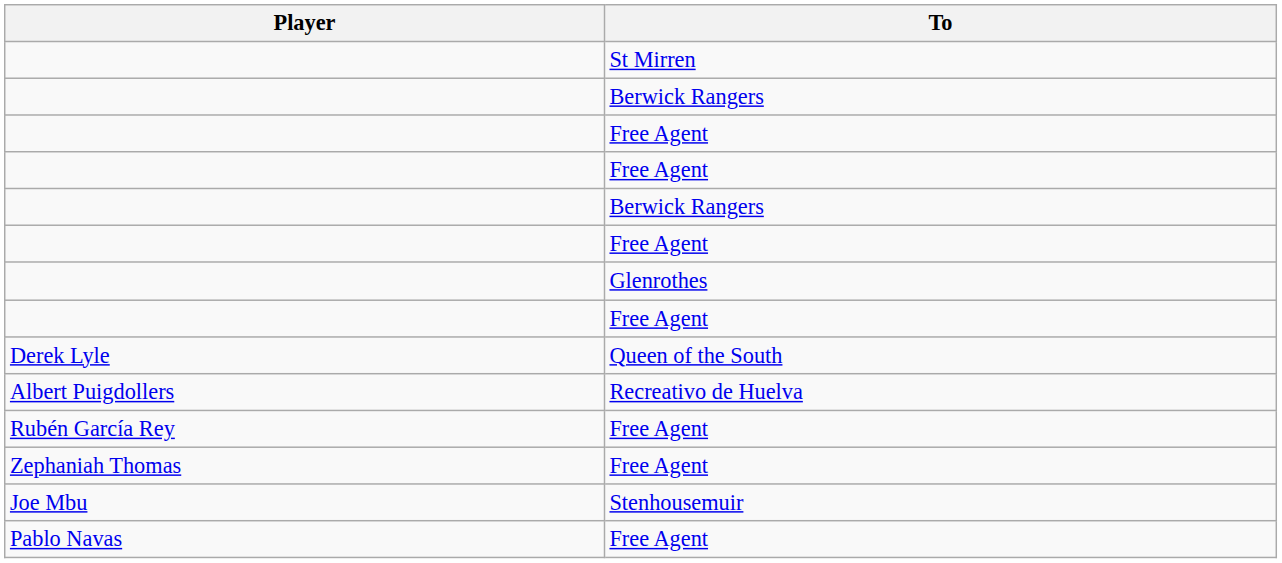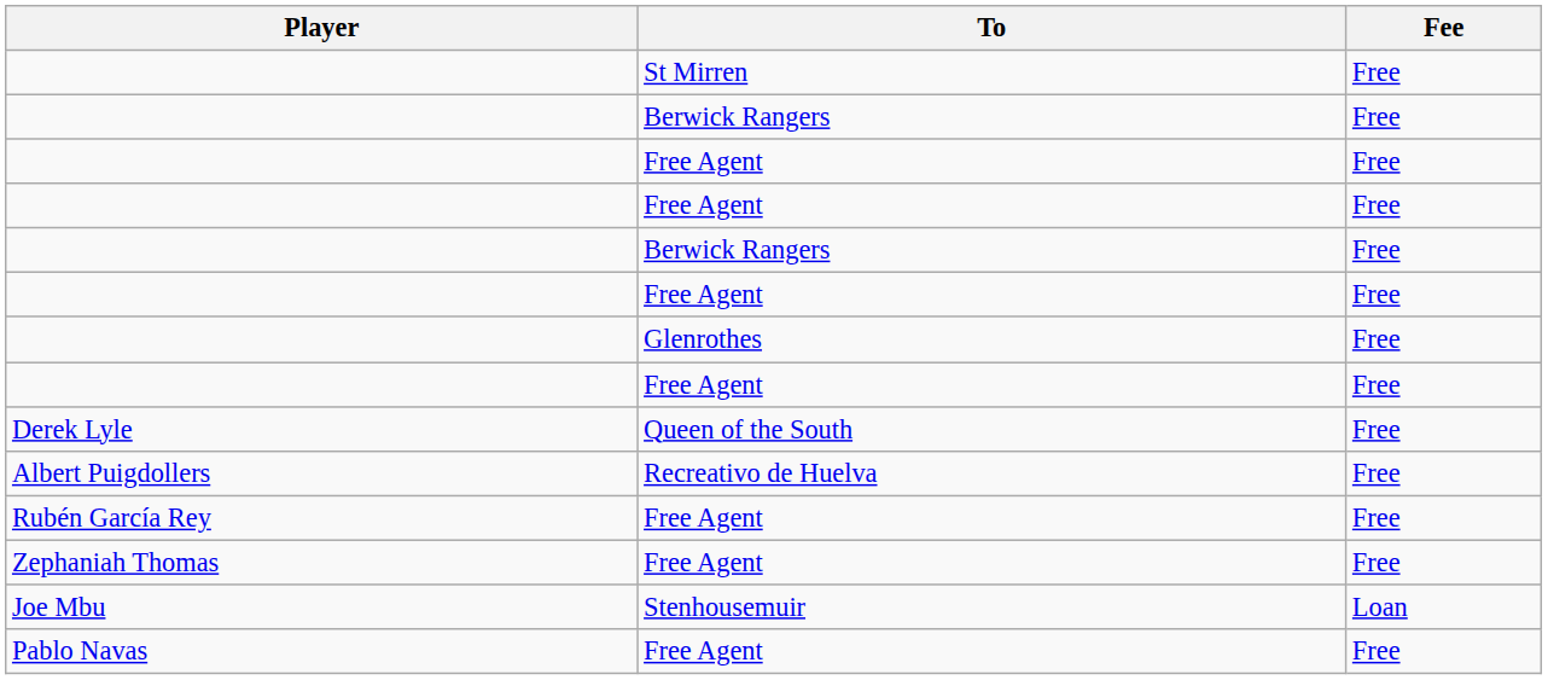 <table class="wikitable" style="text-align:center; font-size:95%;width:98%; text-align:left">
 <tr>
 <th>Player</th>
 <th>To</th>
+<th>Fee</th>
 </tr>
 <tr>
 <td> </td>
 <td> <a href='#'>St Mirren</a></td>
+<td><a href='#'>Free</a></td>
 </tr>
 <tr>
 <td> </td>
 <td> <a href='#'>Berwick Rangers</a></td>
+<td><a href='#'>Free</a></td>
 </tr>
 <tr>
 <td> </td>
 <td><a href='#'>Free Agent</a></td>
+<td><a href='#'>Free</a></td>
 </tr>
 <tr>
 <td> </td>
 <td><a href='#'>Free Agent</a></td>
+<td><a href='#'>Free</a></td>
 </tr>
 <tr>
 <td> </td>
 <td> <a href='#'>Berwick Rangers</a></td>
+<td><a href='#'>Free</a></td>
 </tr>
 <tr>
 <td> </td>
 <td><a href='#'>Free Agent</a></td>
+<td><a href='#'>Free</a></td>
 </tr>
 <tr>
 <td> </td>
 <td> <a href='#'>Glenrothes</a></td>
+<td><a href='#'>Free</a></td>
 </tr>
 <tr>
 <td> </td>
 <td><a href='#'>Free Agent</a></td>
+<td><a href='#'>Free</a></td>
 </tr>
 <tr>
 <td> <a href='#'>Derek Lyle</a></td>
 <td> <a href='#'>Queen of the South</a></td>
+<td><a href='#'>Free</a></td>
 </tr>
 <tr>
 <td> <a href='#'>Albert Puigdollers</a></td>
 <td> <a href='#'>Recreativo de Huelva</a></td>
+<td><a href='#'>Free</a></td>
 </tr>
 <tr>
 <td> <a href='#'>Rubén García Rey</a></td>
 <td><a href='#'>Free Agent</a></td>
+<td><a href='#'>Free</a></td>
 </tr>
 <tr>
 <td> <a href='#'>Zephaniah Thomas</a></td>
 <td><a href='#'>Free Agent</a></td>
+<td><a href='#'>Free</a></td>
 </tr>
 <tr>
 <td> <a href='#'>Joe Mbu</a></td>
 <td> <a href='#'>Stenhousemuir</a></td>
+<td><a href='#'>Loan</a></td>
 </tr>
 <tr>
 <td> <a href='#'>Pablo Navas</a></td>
 <td><a href='#'>Free Agent</a></td>
+<td><a href='#'>Free</a></td>
 </tr>
 </table>
